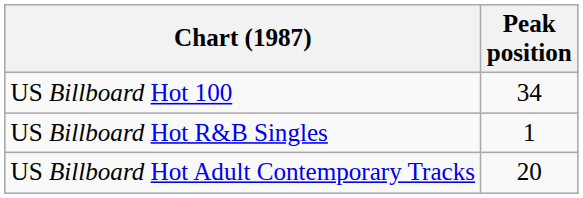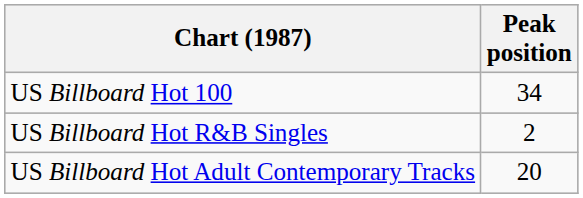 <table class="wikitable">
 <tr>
 <th align="left">Chart (1987)</th>
 <th align="center">Peak<br>position</th>
 </tr>
 <tr>
 <td align="left">US <em>Billboard</em> <a href='#'>Hot 100</a></td>
 <td align="center">34</td>
 </tr>
 <tr>
 <td align="left">US <em>Billboard</em> <a href='#'>Hot R&B Singles</a></td>
-<td align="center">1</td>
+<td align="center">2</td>
 </tr>
 <tr>
 <td align="left">US <em>Billboard</em> <a href='#'>Hot Adult Contemporary Tracks</a></td>
 <td align="center">20</td>
 </tr>
 </table>
